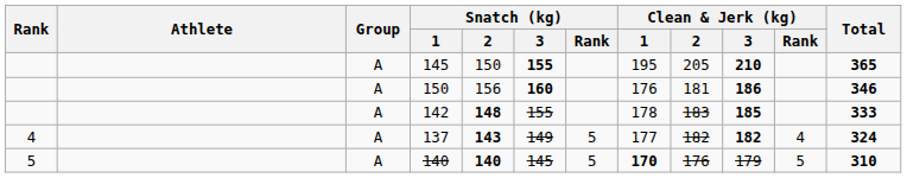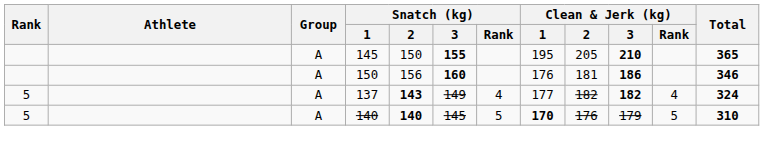 <table class = "wikitable" style="text-align:center;">
 <tr>
 <th rowspan=2 width=40>Rank</th>
 <th rowspan=2 width=250>Athlete</th>
 <th rowspan=2 width=50>Group</th>
 <th colspan=4>Snatch (kg)</th>
 <th colspan=4>Clean & Jerk (kg)</th>
 <th rowspan=2 width=60>Total</th>
 </tr>
 <tr>
 <th width=40>1</th>
 <th width=40>2</th>
 <th width=40>3</th>
 <th width=40>Rank</th>
 <th width=40>1</th>
 <th width=40>2</th>
 <th width=40>3</th>
 <th width=40>Rank</th>
 </tr>
 <tr>
 <td></td>
 <td align=left></td>
 <td>A</td>
 <td>145</td>
 <td>150</td>
 <td><strong>155</strong></td>
 <td></td>
 <td>195</td>
 <td>205</td>
 <td><strong>210</strong></td>
 <td></td>
 <td><strong>365</strong></td>
 </tr>
 <tr>
 <td></td>
 <td align=left></td>
 <td>A</td>
 <td>150</td>
 <td>156</td>
 <td><strong>160</strong></td>
 <td></td>
 <td>176</td>
 <td>181</td>
 <td><strong>186</strong></td>
 <td></td>
 <td><strong>346</strong></td>
 </tr>
 <tr>
-<td></td>
-<td align=left></td>
-<td>A</td>
-<td>142</td>
-<td><strong>148</strong></td>
-<td><s>155</s></td>
-<td></td>
-<td>178</td>
-<td><s>183</s></td>
-<td><strong>185</strong></td>
-<td></td>
-<td><strong>333</strong></td>
-</tr>
-<tr>
-<td>4</td>
+<td>5</td>
 <td align=left></td>
 <td>A</td>
 <td>137</td>
 <td><strong>143</strong></td>
 <td><s>149</s></td>
-<td>5</td>
+<td>4</td>
 <td>177</td>
 <td><s>182</s></td>
 <td><strong>182</strong></td>
 <td>4</td>
 <td><strong>324</strong></td>
 </tr>
 <tr>
 <td>5</td>
 <td align=left></td>
 <td>A</td>
 <td><s>140</s></td>
 <td><strong>140</strong></td>
 <td><s>145</s></td>
 <td>5</td>
 <td><strong>170</strong></td>
 <td><s>176</s></td>
 <td><s>179</s></td>
 <td>5</td>
 <td><strong>310</strong></td>
 </tr>
 </table>
